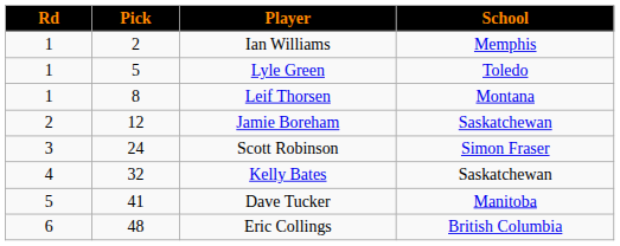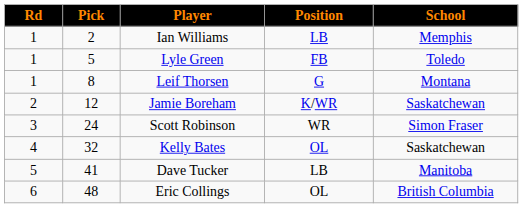 <table class="wikitable sortable">
 <tr>
 <th style="background:black;color:#FF8800;"  width="8%">Rd</th>
 <th style="background:black;color:#FF8800;"  width="8%">Pick</th>
 <th style="background:black;color:#FF8800;"  width="20%">Player</th>
+<th style="background:black;color:#FF8800;"  width="15%">Position</th>
 <th style="background:black;color:#FF8800;"  width="20%">School</th>
 </tr>
 <tr align="center">
 <td align=center>1</td>
 <td>2</td>
 <td>Ian Williams</td>
+<td><a href='#'>LB</a></td>
 <td><a href='#'>Memphis</a></td>
 </tr>
 <tr align="center">
 <td align=center>1</td>
 <td>5</td>
 <td><a href='#'>Lyle Green</a></td>
+<td><a href='#'>FB</a></td>
 <td><a href='#'>Toledo</a></td>
 </tr>
 <tr align="center">
 <td align=center>1</td>
 <td>8</td>
 <td><a href='#'>Leif Thorsen</a></td>
+<td><a href='#'>G</a></td>
 <td><a href='#'>Montana</a></td>
 </tr>
 <tr align="center">
 <td align=center>2</td>
 <td>12</td>
 <td><a href='#'>Jamie Boreham</a></td>
+<td><a href='#'>K</a>/<a href='#'>WR</a></td>
 <td><a href='#'>Saskatchewan</a></td>
 </tr>
 <tr align="center">
 <td align=center>3</td>
 <td>24</td>
 <td>Scott Robinson</td>
+<td>WR</td>
 <td><a href='#'>Simon Fraser</a></td>
 </tr>
 <tr align="center">
 <td align=center>4</td>
 <td>32</td>
 <td><a href='#'>Kelly Bates</a></td>
+<td><a href='#'>OL</a></td>
 <td>Saskatchewan</td>
 </tr>
 <tr align="center">
 <td align=center>5</td>
 <td>41</td>
 <td>Dave Tucker</td>
+<td>LB</td>
 <td><a href='#'>Manitoba</a></td>
 </tr>
 <tr align="center">
 <td align=center>6</td>
 <td>48</td>
 <td>Eric Collings</td>
+<td>OL</td>
 <td><a href='#'>British Columbia</a></td>
 </tr>
 </table>
